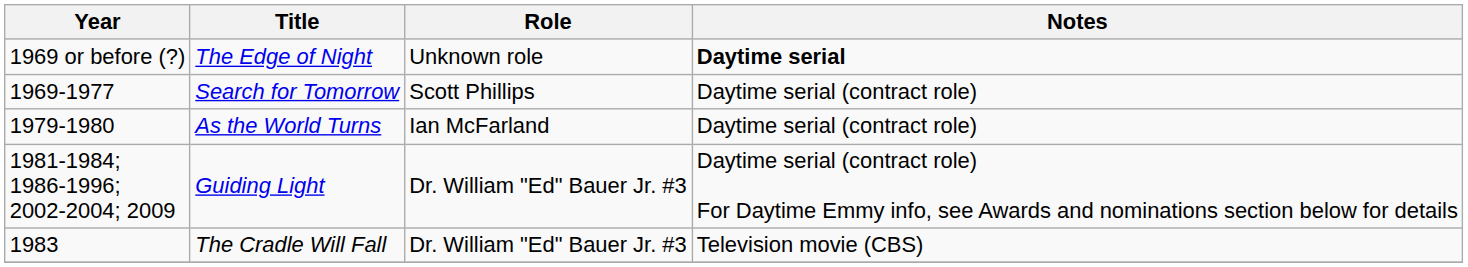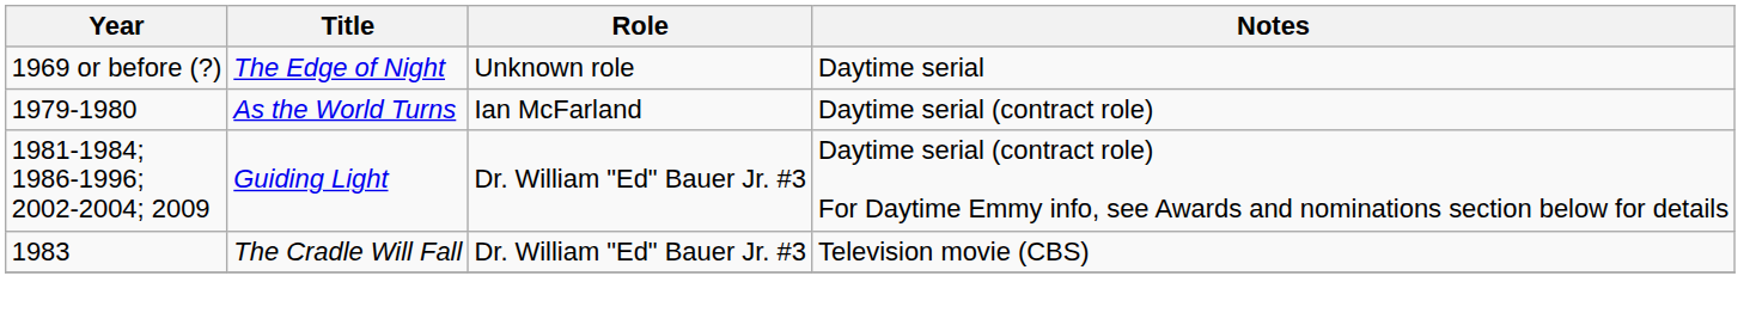 <table class="wikitable">
 <tr>
 <th>Year</th>
 <th>Title</th>
 <th>Role</th>
 <th>Notes</th>
 </tr>
 <tr>
 <td>1969 or before (?)</td>
 <td><em><a href='#'>The Edge of Night</a></em></td>
 <td>Unknown role</td>
-<td><strong>Daytime serial</strong></td>
-</tr>
-<tr>
-<td>1969-1977</td>
-<td><em><a href='#'>Search for Tomorrow</a></em></td>
-<td>Scott Phillips</td>
-<td>Daytime serial (contract role)</td>
+<td>Daytime serial</td>
 </tr>
 <tr>
 <td>1979-1980</td>
 <td><em><a href='#'>As the World Turns</a></em></td>
 <td>Ian McFarland</td>
 <td>Daytime serial (contract role)</td>
 </tr>
 <tr>
 <td>1981-1984;<br>1986-1996;<br>2002-2004; 2009</td>
 <td><em><a href='#'>Guiding Light</a></em></td>
 <td>Dr. William "Ed" Bauer Jr. #3</td>
 <td>Daytime serial (contract role)<br><br>For Daytime Emmy info, see Awards and nominations section below for details</td>
 </tr>
 <tr>
 <td>1983</td>
 <td><em>The Cradle Will Fall</em></td>
 <td>Dr. William "Ed" Bauer Jr. #3</td>
 <td>Television movie (CBS)</td>
 </tr>
 <tr>
 </tr>
 </table>
